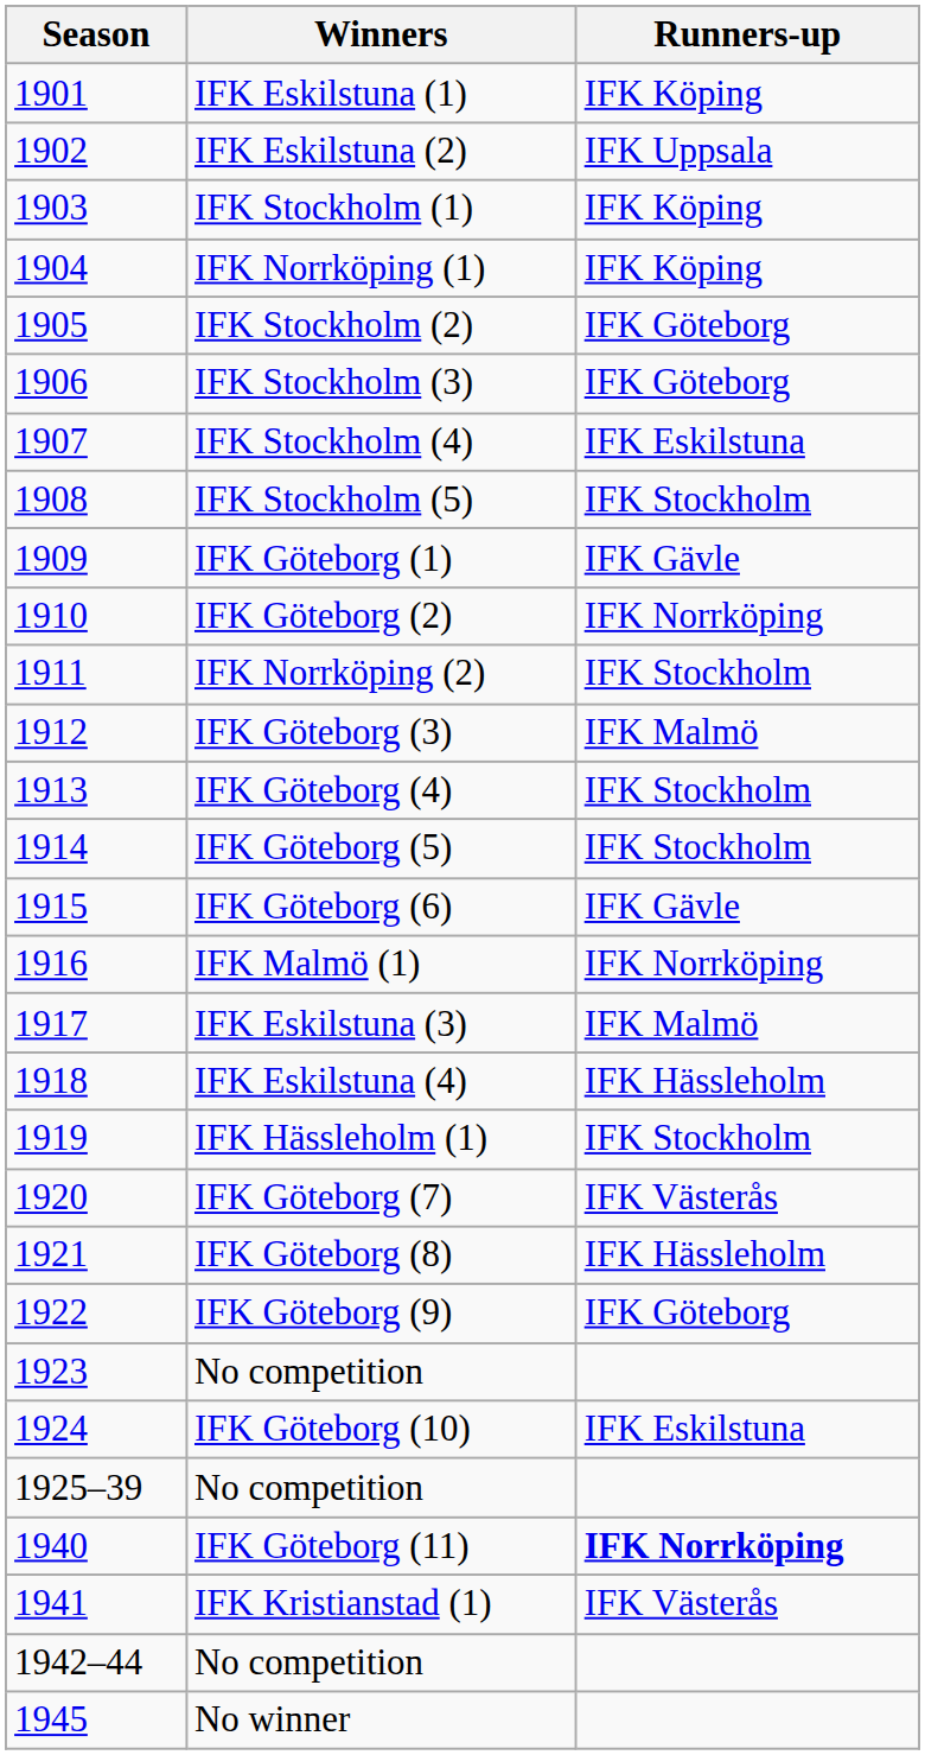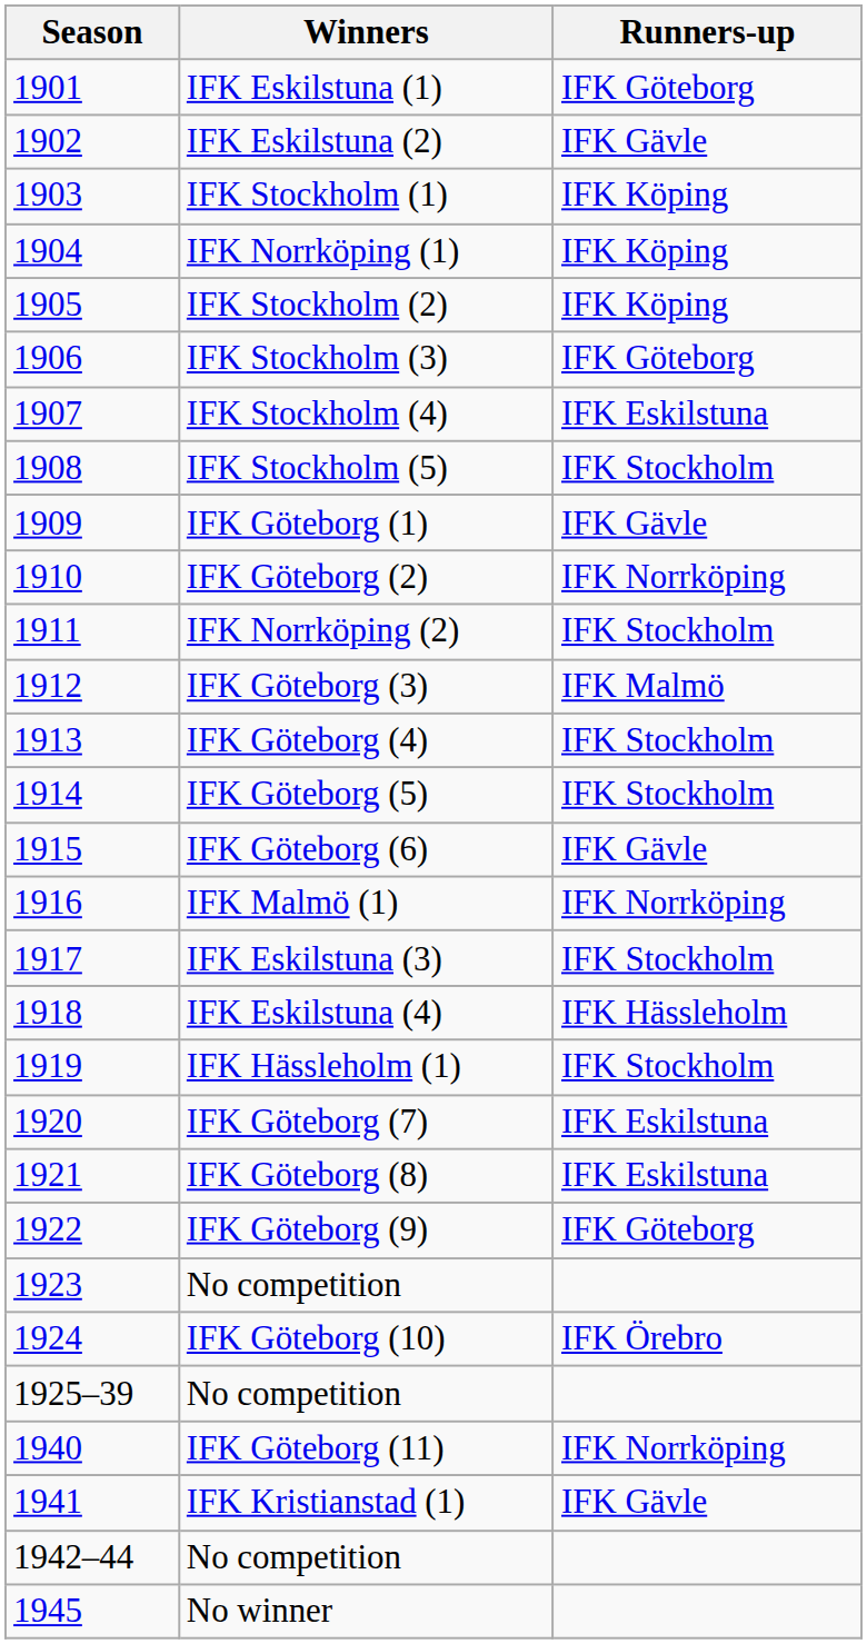 <table class="wikitable" style="width:400px;">
 <tr>
 <th>Season</th>
 <th>Winners</th>
 <th>Runners-up</th>
 </tr>
 <tr>
 <td><a href='#'>1901</a></td>
 <td><a href='#'>IFK Eskilstuna</a> (1)</td>
-<td><a href='#'>IFK Köping</a></td>
+<td><a href='#'>IFK Göteborg</a></td>
 </tr>
 <tr>
 <td><a href='#'>1902</a></td>
 <td><a href='#'>IFK Eskilstuna</a> (2)</td>
-<td><a href='#'>IFK Uppsala</a></td>
+<td><a href='#'>IFK Gävle</a></td>
 </tr>
 <tr>
 <td><a href='#'>1903</a></td>
 <td><a href='#'>IFK Stockholm</a> (1)</td>
 <td><a href='#'>IFK Köping</a></td>
 </tr>
 <tr>
 <td><a href='#'>1904</a></td>
 <td><a href='#'>IFK Norrköping</a> (1)</td>
 <td><a href='#'>IFK Köping</a></td>
 </tr>
 <tr>
 <td><a href='#'>1905</a></td>
 <td><a href='#'>IFK Stockholm</a> (2)</td>
-<td><a href='#'>IFK Göteborg</a></td>
+<td><a href='#'>IFK Köping</a></td>
 </tr>
 <tr>
 <td><a href='#'>1906</a></td>
 <td><a href='#'>IFK Stockholm</a> (3)</td>
 <td><a href='#'>IFK Göteborg</a></td>
 </tr>
 <tr>
 <td><a href='#'>1907</a></td>
 <td><a href='#'>IFK Stockholm</a> (4)</td>
 <td><a href='#'>IFK Eskilstuna</a></td>
 </tr>
 <tr>
 <td><a href='#'>1908</a></td>
 <td><a href='#'>IFK Stockholm</a> (5)</td>
 <td><a href='#'>IFK Stockholm</a></td>
 </tr>
 <tr>
 <td><a href='#'>1909</a></td>
 <td><a href='#'>IFK Göteborg</a> (1)</td>
 <td><a href='#'>IFK Gävle</a></td>
 </tr>
 <tr>
 <td><a href='#'>1910</a></td>
 <td><a href='#'>IFK Göteborg</a> (2)</td>
 <td><a href='#'>IFK Norrköping</a></td>
 </tr>
 <tr>
 <td><a href='#'>1911</a></td>
 <td><a href='#'>IFK Norrköping</a> (2)</td>
 <td><a href='#'>IFK Stockholm</a></td>
 </tr>
 <tr>
 <td><a href='#'>1912</a></td>
 <td><a href='#'>IFK Göteborg</a> (3)</td>
 <td><a href='#'>IFK Malmö</a></td>
 </tr>
 <tr>
 <td><a href='#'>1913</a></td>
 <td><a href='#'>IFK Göteborg</a> (4)</td>
 <td><a href='#'>IFK Stockholm</a></td>
 </tr>
 <tr>
 <td><a href='#'>1914</a></td>
 <td><a href='#'>IFK Göteborg</a> (5)</td>
 <td><a href='#'>IFK Stockholm</a></td>
 </tr>
 <tr>
 <td><a href='#'>1915</a></td>
 <td><a href='#'>IFK Göteborg</a> (6)</td>
 <td><a href='#'>IFK Gävle</a></td>
 </tr>
 <tr>
 <td><a href='#'>1916</a></td>
 <td><a href='#'>IFK Malmö</a> (1)</td>
 <td><a href='#'>IFK Norrköping</a></td>
 </tr>
 <tr>
 <td><a href='#'>1917</a></td>
 <td><a href='#'>IFK Eskilstuna</a> (3)</td>
-<td><a href='#'>IFK Malmö</a></td>
+<td><a href='#'>IFK Stockholm</a></td>
 </tr>
 <tr>
 <td><a href='#'>1918</a></td>
 <td><a href='#'>IFK Eskilstuna</a> (4)</td>
 <td><a href='#'>IFK Hässleholm</a></td>
 </tr>
 <tr>
 <td><a href='#'>1919</a></td>
 <td><a href='#'>IFK Hässleholm</a> (1)</td>
 <td><a href='#'>IFK Stockholm</a></td>
 </tr>
 <tr>
 <td><a href='#'>1920</a></td>
 <td><a href='#'>IFK Göteborg</a> (7)</td>
-<td><a href='#'>IFK Västerås</a></td>
+<td><a href='#'>IFK Eskilstuna</a></td>
 </tr>
 <tr>
 <td><a href='#'>1921</a></td>
 <td><a href='#'>IFK Göteborg</a> (8)</td>
-<td><a href='#'>IFK Hässleholm</a></td>
+<td><a href='#'>IFK Eskilstuna</a></td>
 </tr>
 <tr>
 <td><a href='#'>1922</a></td>
 <td><a href='#'>IFK Göteborg</a> (9)</td>
 <td><a href='#'>IFK Göteborg</a></td>
 </tr>
 <tr>
 <td><a href='#'>1923</a></td>
 <td>No competition</td>
 <td></td>
 </tr>
 <tr>
 <td><a href='#'>1924</a></td>
 <td><a href='#'>IFK Göteborg</a> (10)</td>
-<td><a href='#'>IFK Eskilstuna</a></td>
+<td><a href='#'>IFK Örebro</a></td>
 </tr>
 <tr>
 <td>1925–39</td>
 <td>No competition</td>
 <td></td>
 </tr>
 <tr>
 <td><a href='#'>1940</a></td>
 <td><a href='#'>IFK Göteborg</a> (11)</td>
-<td><strong><a href='#'>IFK Norrköping</a></strong></td>
+<td><a href='#'>IFK Norrköping</a></td>
 </tr>
 <tr>
 <td><a href='#'>1941</a></td>
 <td><a href='#'>IFK Kristianstad</a> (1)</td>
-<td><a href='#'>IFK Västerås</a></td>
+<td><a href='#'>IFK Gävle</a></td>
 </tr>
 <tr>
 <td>1942–44</td>
 <td>No competition</td>
 <td></td>
 </tr>
 <tr>
 <td><a href='#'>1945</a></td>
 <td>No winner</td>
 <td></td>
 </tr>
 </table>
